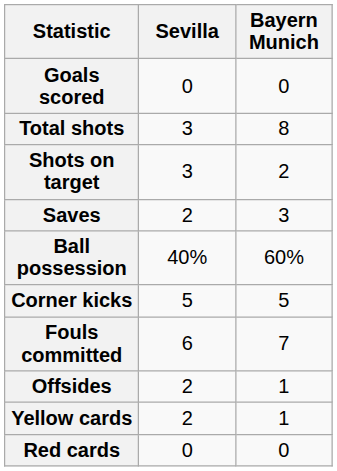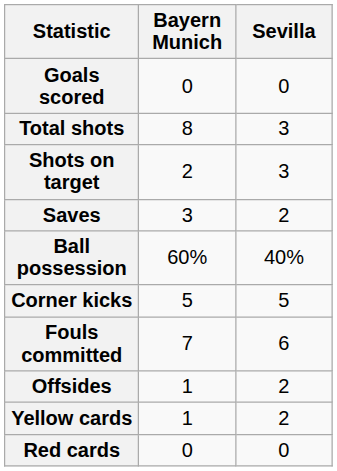 <table class="wikitable plainrowheaders" style="text-align:center">
 <tr>
 <th scope="col" style="width:100px">Statistic</th>
+<th scope="col" style="width:70px">Bayern Munich</th>
 <th scope="col" style="width:70px">Sevilla</th>
-<th scope="col" style="width:70px">Bayern Munich</th>
 </tr>
 <tr>
 <th scope=row>Goals scored</th>
 <td>0</td>
 <td>0</td>
 </tr>
 <tr>
 <th scope=row>Total shots</th>
+<td>8</td>
 <td>3</td>
-<td>8</td>
 </tr>
 <tr>
 <th scope=row>Shots on target</th>
+<td>2</td>
+<td>3</td>
+</tr>
+<tr>
+<th scope=row>Saves</th>
 <td>3</td>
 <td>2</td>
 </tr>
 <tr>
-<th scope=row>Saves</th>
-<td>2</td>
-<td>3</td>
-</tr>
-<tr>
 <th scope=row>Ball possession</th>
+<td>60%</td>
 <td>40%</td>
-<td>60%</td>
 </tr>
 <tr>
 <th scope=row>Corner kicks</th>
 <td>5</td>
 <td>5</td>
 </tr>
 <tr>
 <th scope=row>Fouls committed</th>
+<td>7</td>
 <td>6</td>
-<td>7</td>
 </tr>
 <tr>
 <th scope=row>Offsides</th>
+<td>1</td>
 <td>2</td>
-<td>1</td>
 </tr>
 <tr>
 <th scope=row>Yellow cards</th>
+<td>1</td>
 <td>2</td>
-<td>1</td>
 </tr>
 <tr>
 <th scope=row>Red cards</th>
 <td>0</td>
 <td>0</td>
 </tr>
 </table>
